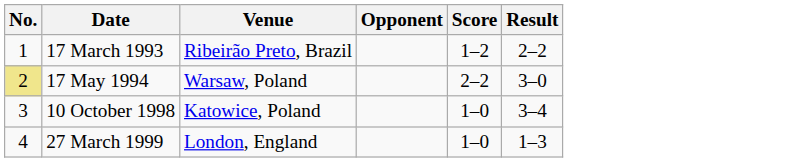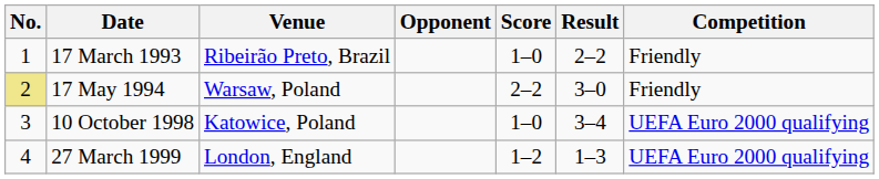 <table class="wikitable sortable">
 <tr>
 <th scope="col">No.</th>
 <th scope="col">Date</th>
 <th scope="col">Venue</th>
 <th scope="col">Opponent</th>
 <th scope="col">Score</th>
 <th scope="col">Result</th>
+<th scope="col">Competition</th>
 </tr>
 <tr>
 <td align="center">1</td>
 <td>17 March 1993</td>
 <td><a href='#'>Ribeirão Preto</a>, Brazil</td>
 <td></td>
-<td align="center">1–2</td>
+<td align="center">1–0</td>
 <td align="center">2–2</td>
+<td>Friendly</td>
 </tr>
 <tr>
 <td align="center" style="background: khaki;">2</td>
 <td>17 May 1994</td>
 <td><a href='#'>Warsaw</a>, Poland</td>
 <td></td>
 <td align="center">2–2</td>
 <td align="center">3–0</td>
+<td>Friendly</td>
 </tr>
 <tr>
 <td align="center">3</td>
 <td>10 October 1998</td>
 <td><a href='#'>Katowice</a>, Poland</td>
 <td></td>
 <td align="center">1–0</td>
 <td align="center">3–4</td>
+<td><a href='#'>UEFA Euro 2000 qualifying</a></td>
 </tr>
 <tr>
 <td align="center">4</td>
 <td>27 March 1999</td>
 <td><a href='#'>London</a>, England</td>
 <td></td>
-<td align="center">1–0</td>
+<td align="center">1–2</td>
 <td align="center">1–3</td>
+<td><a href='#'>UEFA Euro 2000 qualifying</a></td>
 </tr>
 </table>
